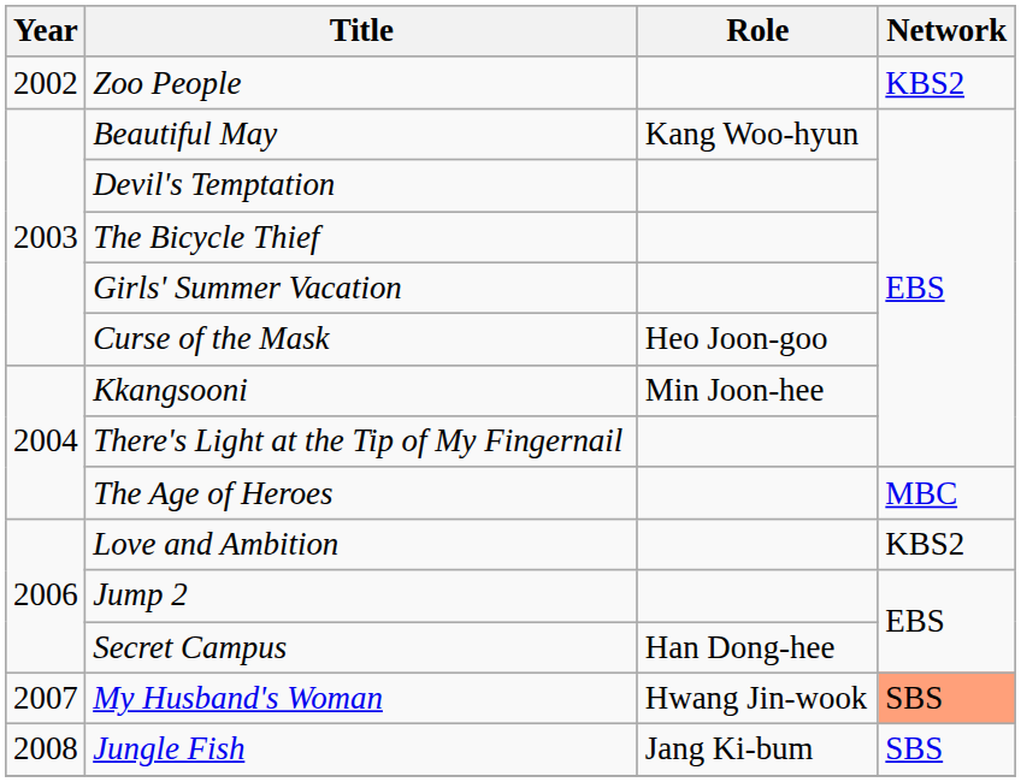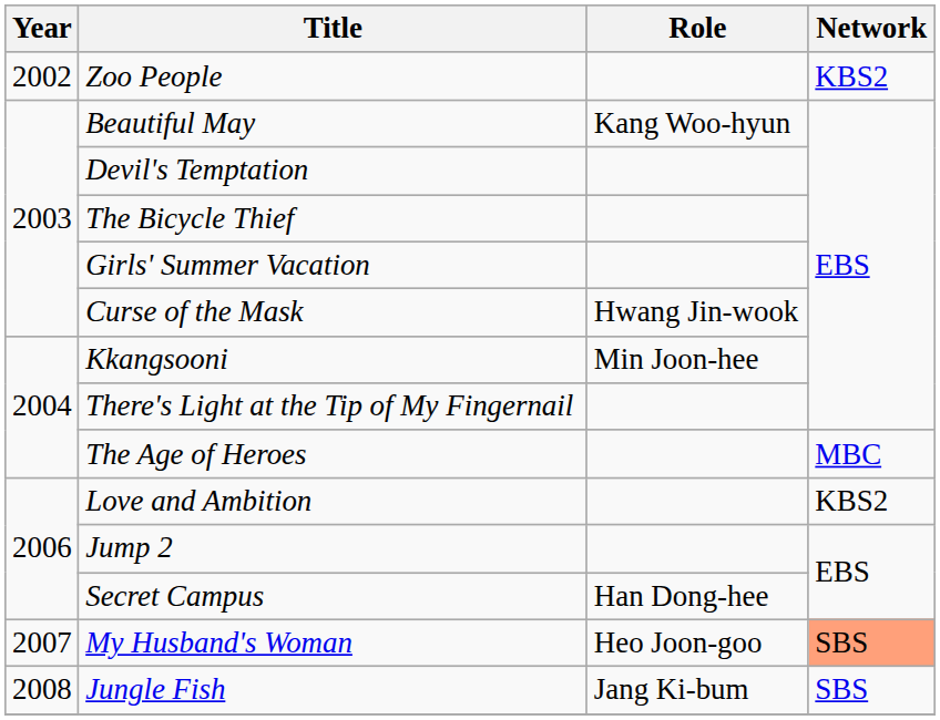 <table class="wikitable" style="width:500px">
 <tr>
 <th width=10>Year</th>
 <th>Title</th>
 <th>Role</th>
 <th>Network</th>
 </tr>
 <tr>
 <td>2002</td>
 <td><em>Zoo People</em></td>
 <td></td>
 <td><a href='#'>KBS2</a></td>
 </tr>
 <tr>
 <td rowspan=5>2003</td>
 <td><em>Beautiful May</em></td>
 <td>Kang Woo-hyun</td>
 <td rowspan="7"><a href='#'>EBS</a></td>
 </tr>
 <tr>
 <td><em>Devil's Temptation</em></td>
 <td></td>
 </tr>
 <tr>
 <td><em>The Bicycle Thief</em></td>
 <td></td>
 </tr>
 <tr>
 <td><em>Girls' Summer Vacation</em></td>
 <td></td>
 </tr>
 <tr>
 <td><em>Curse of the Mask</em></td>
-<td>Heo Joon-goo</td>
+<td>Hwang Jin-wook</td>
 </tr>
 <tr>
 <td rowspan=3>2004</td>
 <td><em>Kkangsooni</em></td>
 <td>Min Joon-hee</td>
 </tr>
 <tr>
 <td><em>There's Light at the Tip of My Fingernail</em></td>
 <td></td>
 </tr>
 <tr>
 <td><em>The Age of Heroes</em></td>
 <td></td>
 <td><a href='#'>MBC</a></td>
 </tr>
 <tr>
 <td rowspan=3>2006</td>
 <td><em>Love and Ambition</em></td>
 <td></td>
 <td>KBS2</td>
 </tr>
 <tr>
 <td><em>Jump 2</em></td>
 <td></td>
 <td rowspan="2">EBS</td>
 </tr>
 <tr>
 <td><em>Secret Campus</em></td>
 <td>Han Dong-hee</td>
 </tr>
 <tr>
 <td>2007</td>
 <td><em><a href='#'>My Husband's Woman</a></em></td>
-<td>Hwang Jin-wook</td>
+<td>Heo Joon-goo</td>
 <td style="background: lightsalmon;">SBS</td>
 </tr>
 <tr>
 <td>2008</td>
 <td><em><a href='#'>Jungle Fish</a></em></td>
 <td>Jang Ki-bum</td>
 <td><a href='#'>SBS</a></td>
 </tr>
 <tr>
 </tr>
 </table>
